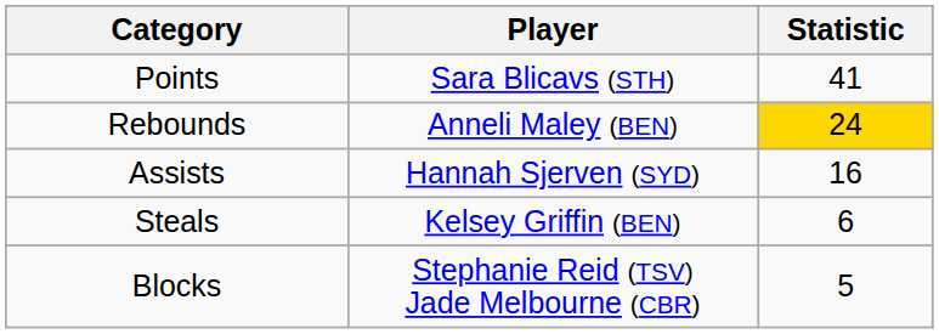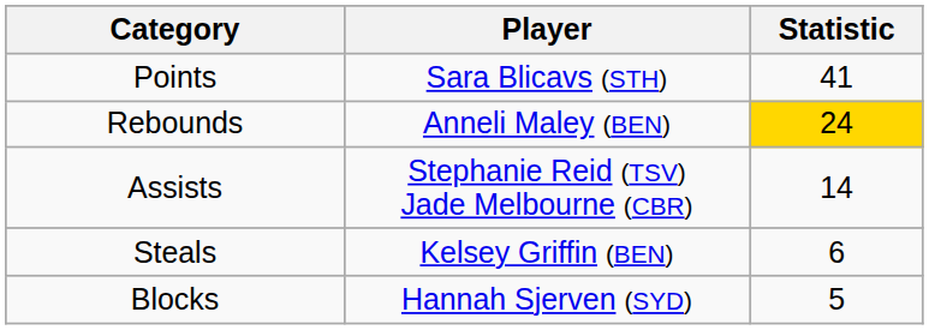 <table class="wikitable" style="width: 35%; text-align:center; font-size:90%">
 <tr>
 <th width=25%>Category</th>
 <th width=30%>Player</th>
 <th width=10%>Statistic</th>
 </tr>
 <tr>
 <td>Points</td>
 <td><a href='#'>Sara Blicavs</a> <small>(<a href='#'>STH</a>)</small></td>
 <td>41</td>
 </tr>
 <tr>
 <td>Rebounds</td>
 <td><a href='#'>Anneli Maley</a> <small>(<a href='#'>BEN</a>)</small></td>
 <td style="background: gold;">24</td>
 </tr>
 <tr>
 <td>Assists</td>
-<td><a href='#'>Hannah Sjerven</a> <small>(<a href='#'>SYD</a>)</small></td>
-<td>16</td>
+<td><a href='#'>Stephanie Reid</a> <small>(<a href='#'>TSV</a>)</small> <br> <a href='#'>Jade Melbourne</a> <small>(<a href='#'>CBR</a>)</small></td>
+<td>14</td>
 </tr>
 <tr>
 <td>Steals</td>
 <td><a href='#'>Kelsey Griffin</a> <small>(<a href='#'>BEN</a>)</small></td>
 <td>6</td>
 </tr>
 <tr>
 <td>Blocks</td>
-<td><a href='#'>Stephanie Reid</a> <small>(<a href='#'>TSV</a>)</small> <br> <a href='#'>Jade Melbourne</a> <small>(<a href='#'>CBR</a>)</small></td>
+<td><a href='#'>Hannah Sjerven</a> <small>(<a href='#'>SYD</a>)</small></td>
 <td>5</td>
 </tr>
 </table>
